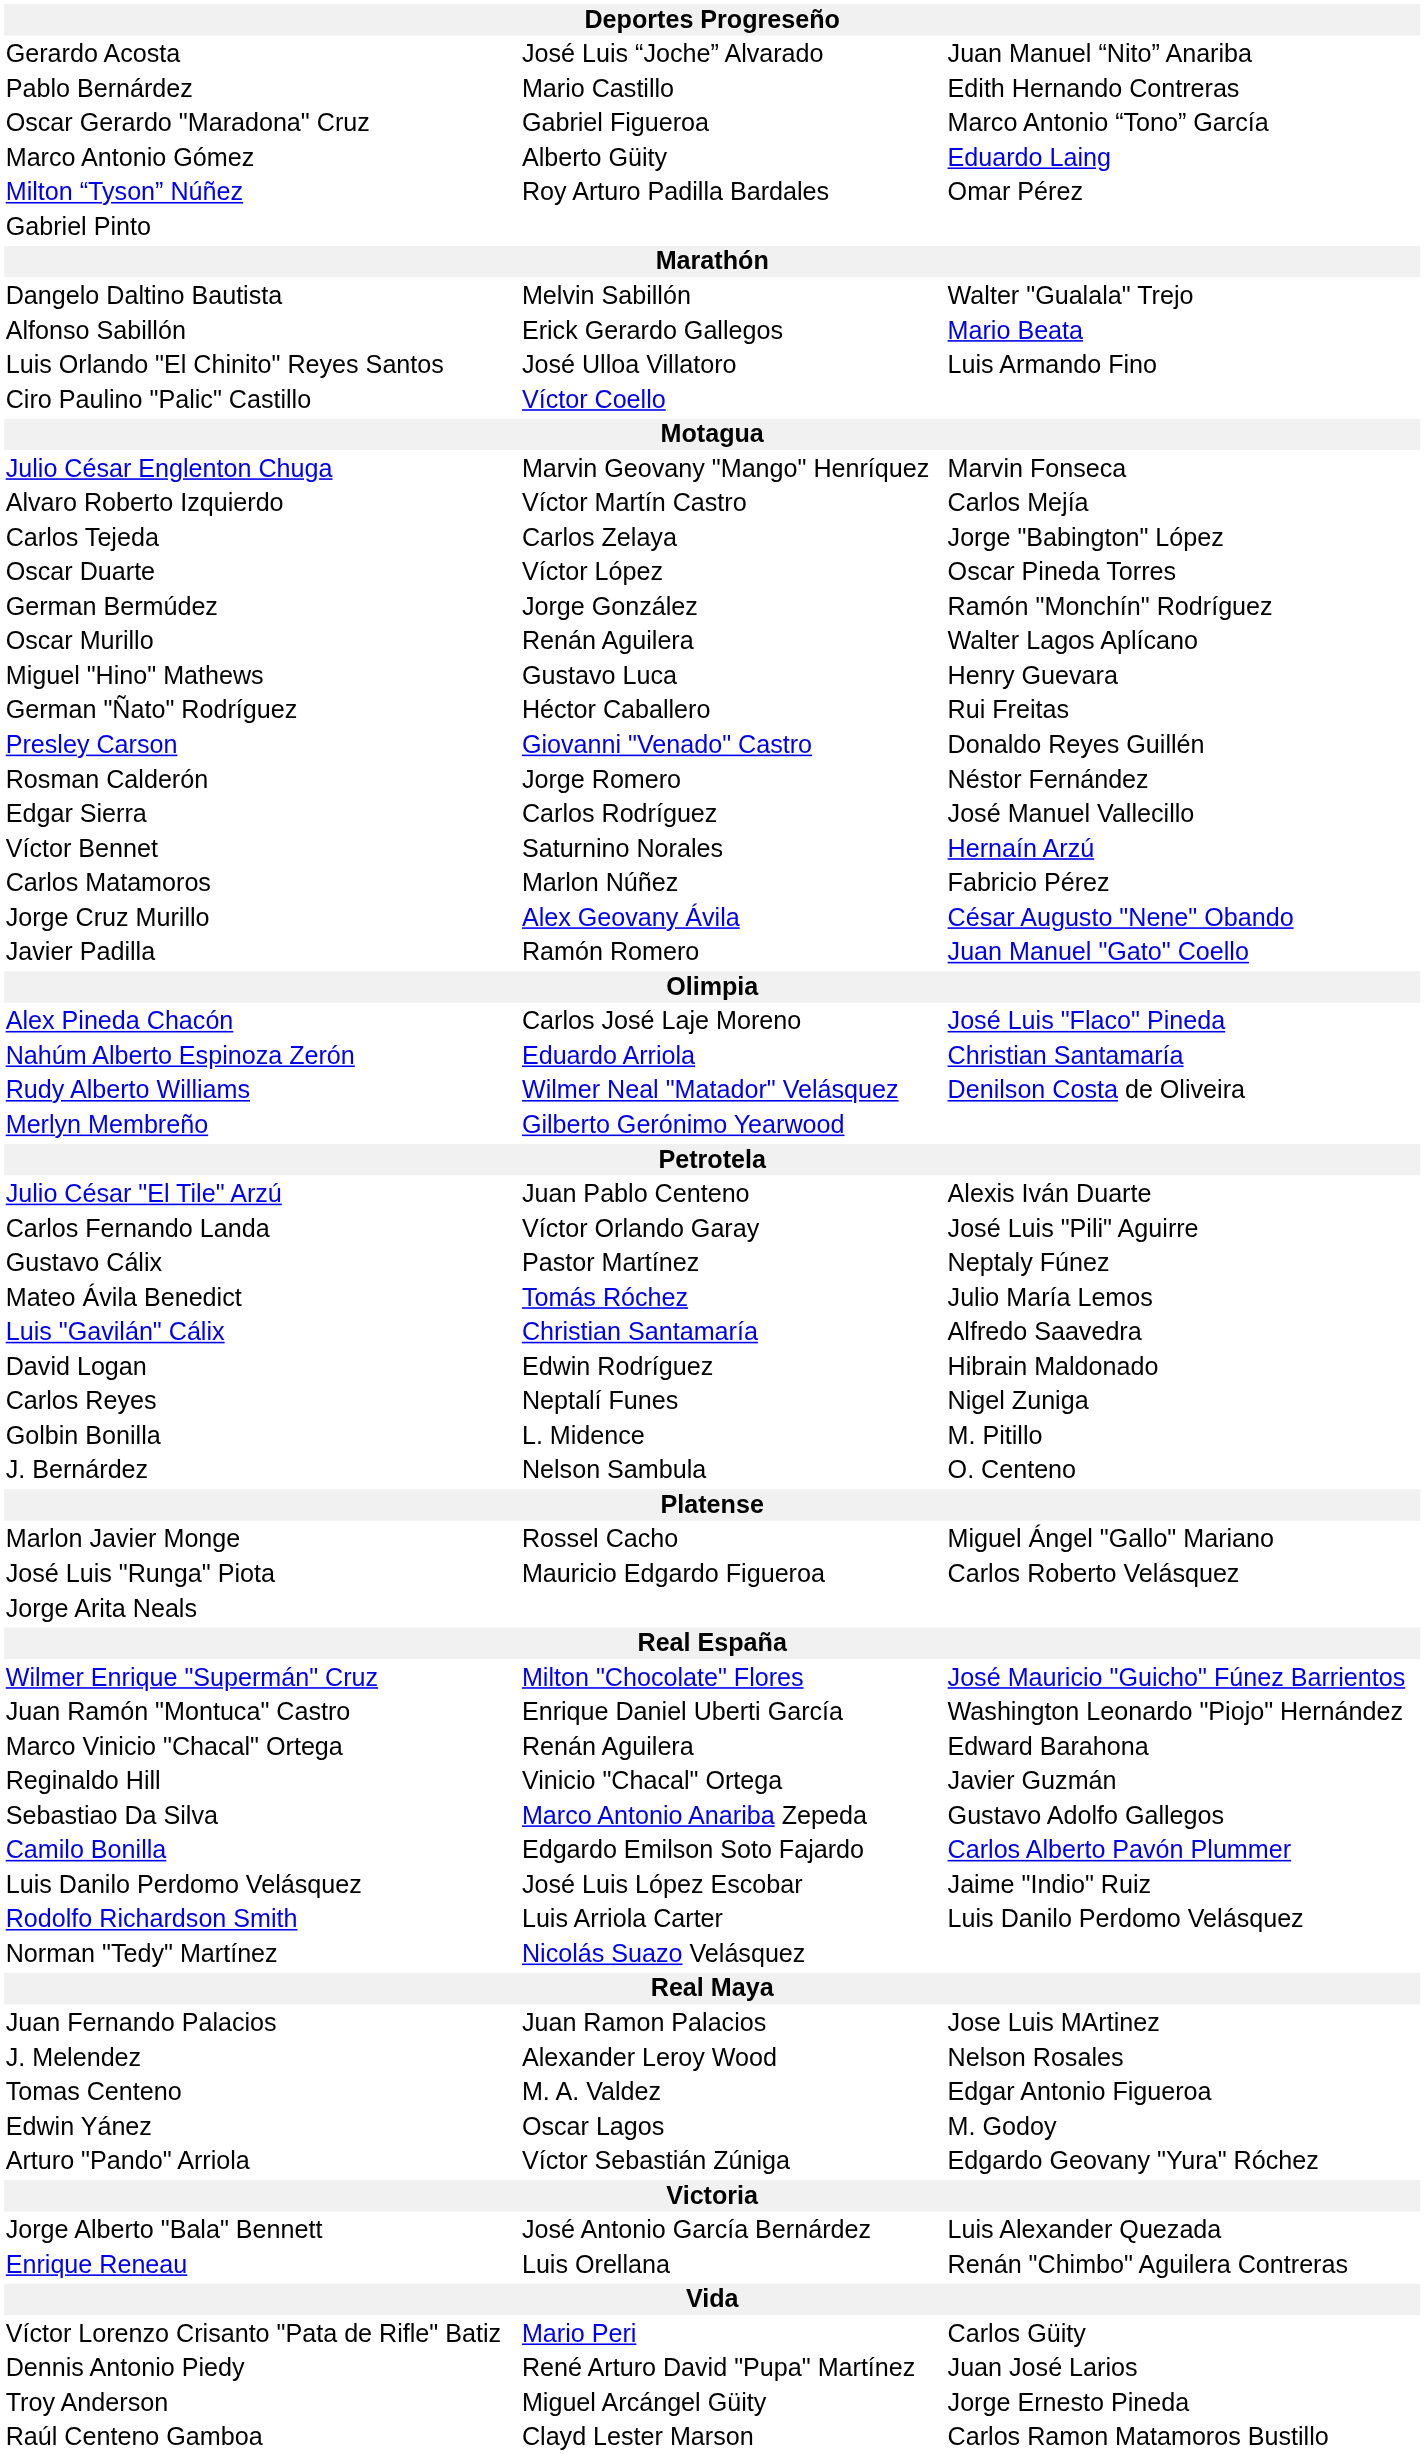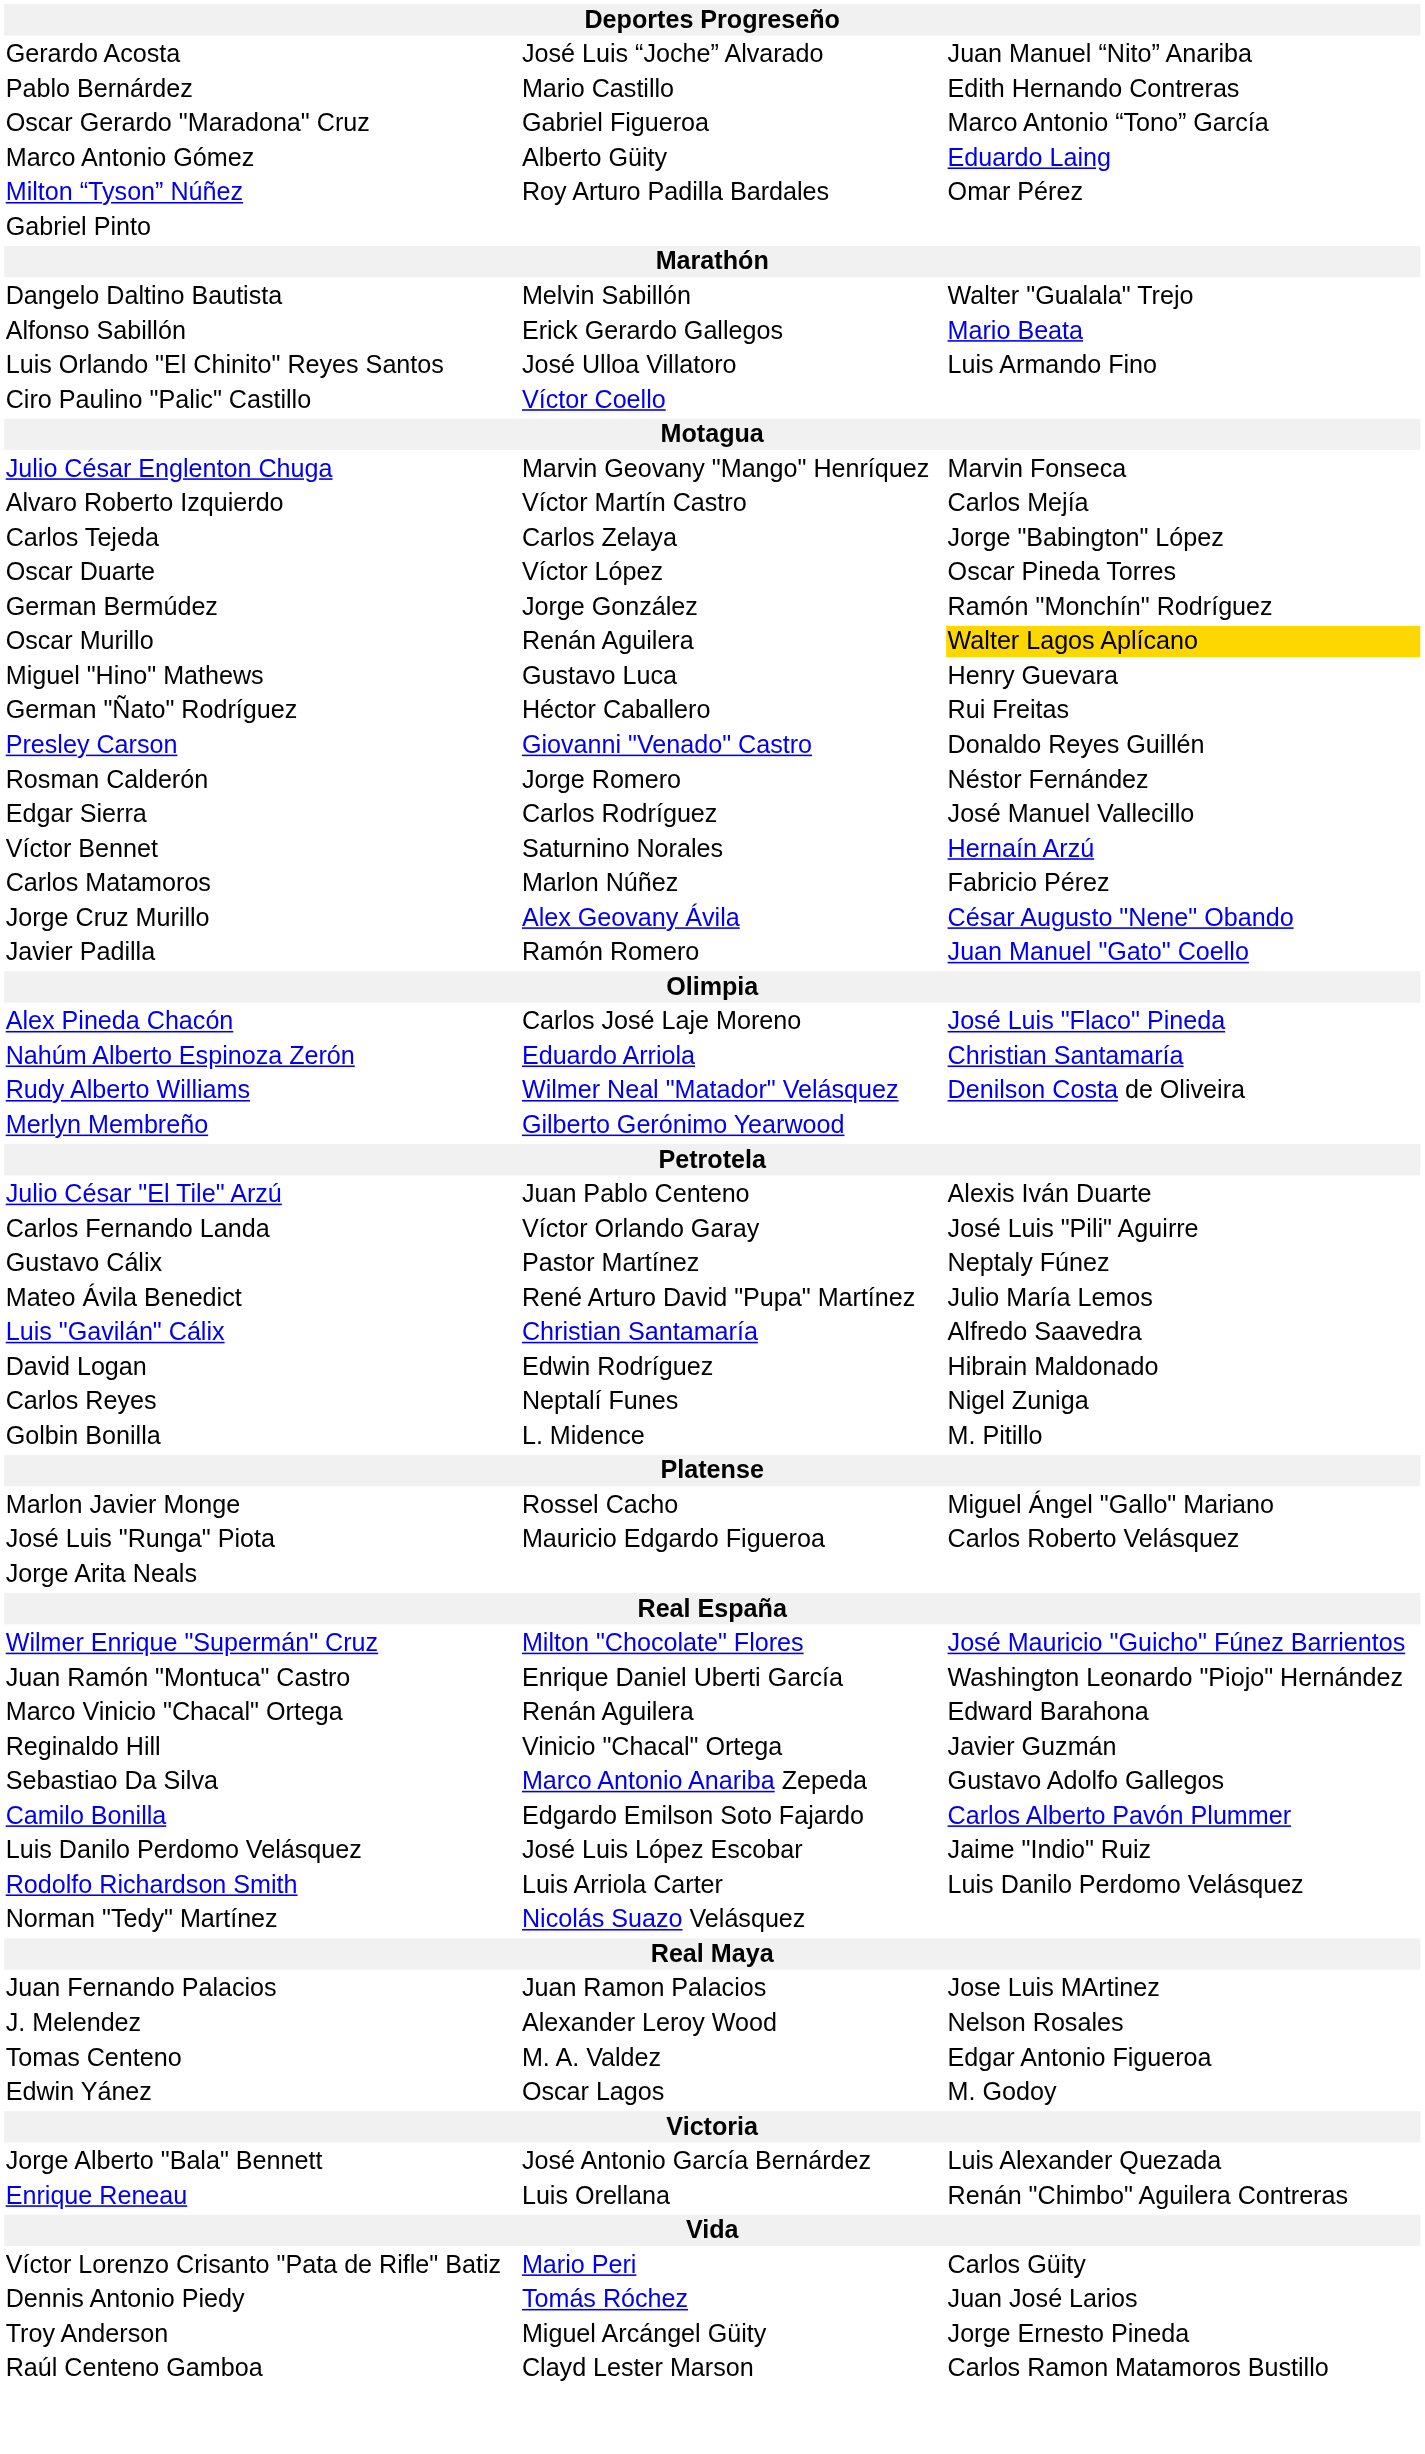 <table border="0">
 <tr bgcolor="f1f1f1">
 <th width="900" colspan="3">Deportes Progreseño</th>
 </tr>
 <tr>
 <td> Gerardo Acosta</td>
 <td> José Luis “Joche” Alvarado</td>
 <td> Juan Manuel “Nito” Anariba</td>
 </tr>
 <tr>
 <td> Pablo Bernárdez</td>
 <td> Mario Castillo</td>
 <td> Edith Hernando Contreras</td>
 </tr>
 <tr>
 <td> Oscar Gerardo "Maradona" Cruz</td>
 <td> Gabriel Figueroa</td>
 <td> Marco Antonio “Tono” García</td>
 </tr>
 <tr>
 <td> Marco Antonio Gómez</td>
 <td> Alberto Güity</td>
 <td> <a href='#'>Eduardo Laing</a></td>
 </tr>
 <tr>
 <td> <a href='#'>Milton “Tyson” Núñez</a></td>
 <td> Roy Arturo Padilla Bardales</td>
 <td> Omar Pérez</td>
 </tr>
 <tr>
 <td> Gabriel Pinto</td>
 <td></td>
 <td></td>
 </tr>
 <tr bgcolor="f1f1f1">
 <th colspan="3">Marathón</th>
 </tr>
 <tr>
 <td> Dangelo Daltino Bautista</td>
 <td> Melvin Sabillón</td>
 <td> Walter "Gualala" Trejo</td>
 </tr>
 <tr>
 <td> Alfonso Sabillón</td>
 <td> Erick Gerardo Gallegos</td>
 <td> <a href='#'>Mario Beata</a></td>
 </tr>
 <tr>
 <td> Luis Orlando "El Chinito" Reyes Santos</td>
 <td> José Ulloa Villatoro</td>
 <td> Luis Armando Fino</td>
 </tr>
 <tr>
 <td> Ciro Paulino "Palic" Castillo</td>
 <td> <a href='#'>Víctor Coello</a></td>
 <td></td>
 </tr>
 <tr bgcolor="f1f1f1">
 <th colspan="3">Motagua</th>
 </tr>
 <tr>
 <td> <a href='#'>Julio César Englenton Chuga</a></td>
 <td> Marvin Geovany "Mango" Henríquez</td>
 <td> Marvin Fonseca</td>
 </tr>
 <tr>
 <td> Alvaro Roberto Izquierdo</td>
 <td> Víctor Martín Castro</td>
 <td> Carlos Mejía</td>
 </tr>
 <tr>
 <td> Carlos Tejeda</td>
 <td> Carlos Zelaya</td>
 <td> Jorge "Babington" López</td>
 </tr>
 <tr>
 <td> Oscar Duarte</td>
 <td> Víctor López</td>
 <td> Oscar Pineda Torres</td>
 </tr>
 <tr>
 <td> German Bermúdez</td>
 <td> Jorge González</td>
 <td> Ramón "Monchín" Rodríguez</td>
 </tr>
 <tr>
 <td> Oscar Murillo</td>
 <td> Renán Aguilera</td>
-<td> Walter Lagos Aplícano</td>
+<td style="background: gold;"> Walter Lagos Aplícano</td>
 </tr>
 <tr>
 <td> Miguel "Hino" Mathews</td>
 <td> Gustavo Luca</td>
 <td> Henry Guevara</td>
 </tr>
 <tr>
 <td> German "Ñato" Rodríguez</td>
 <td> Héctor Caballero</td>
 <td> Rui Freitas</td>
 </tr>
 <tr>
 <td> <a href='#'>Presley Carson</a></td>
 <td> <a href='#'>Giovanni "Venado" Castro</a></td>
 <td> Donaldo Reyes Guillén</td>
 </tr>
 <tr>
 <td> Rosman Calderón</td>
 <td> Jorge Romero</td>
 <td> Néstor Fernández</td>
 </tr>
 <tr>
 <td> Edgar Sierra</td>
 <td> Carlos Rodríguez</td>
 <td> José Manuel Vallecillo</td>
 </tr>
 <tr>
 <td> Víctor Bennet</td>
 <td> Saturnino Norales</td>
 <td> <a href='#'>Hernaín Arzú</a></td>
 </tr>
 <tr>
 <td> Carlos Matamoros</td>
 <td> Marlon Núñez</td>
 <td> Fabricio Pérez</td>
 </tr>
 <tr>
 <td> Jorge Cruz Murillo</td>
 <td> <a href='#'>Alex Geovany Ávila</a></td>
 <td> <a href='#'>César Augusto "Nene" Obando</a></td>
 </tr>
 <tr>
 <td> Javier Padilla</td>
 <td> Ramón Romero</td>
 <td> <a href='#'>Juan Manuel "Gato" Coello</a></td>
 </tr>
 <tr bgcolor="f1f1f1">
 <th colspan="3">Olimpia</th>
 </tr>
 <tr>
 <td> <a href='#'>Alex Pineda Chacón</a></td>
 <td> Carlos José Laje Moreno</td>
 <td> <a href='#'>José Luis "Flaco" Pineda</a></td>
 </tr>
 <tr>
 <td> <a href='#'>Nahúm Alberto Espinoza Zerón</a></td>
 <td> <a href='#'>Eduardo Arriola</a></td>
 <td> <a href='#'>Christian Santamaría</a></td>
 </tr>
 <tr>
 <td> <a href='#'>Rudy Alberto Williams</a></td>
 <td> <a href='#'>Wilmer Neal "Matador" Velásquez</a></td>
 <td> <a href='#'>Denilson Costa</a> de Oliveira</td>
 </tr>
 <tr>
 <td> <a href='#'>Merlyn Membreño</a></td>
 <td> <a href='#'>Gilberto Gerónimo Yearwood</a></td>
 <td></td>
 </tr>
 <tr bgcolor="f1f1f1">
 <th colspan="3">Petrotela</th>
 </tr>
 <tr>
 <td> <a href='#'>Julio César "El Tile" Arzú</a></td>
 <td> Juan Pablo Centeno</td>
 <td> Alexis Iván Duarte</td>
 </tr>
 <tr>
 <td> Carlos Fernando Landa</td>
 <td> Víctor Orlando Garay</td>
 <td> José Luis "Pili" Aguirre</td>
 </tr>
 <tr>
 <td> Gustavo Cálix</td>
 <td> Pastor Martínez</td>
 <td> Neptaly Fúnez</td>
 </tr>
 <tr>
 <td> Mateo Ávila Benedict</td>
-<td> <a href='#'>Tomás Róchez</a></td>
+<td> René Arturo David "Pupa" Martínez</td>
 <td> Julio María Lemos</td>
 </tr>
 <tr>
 <td> <a href='#'>Luis "Gavilán" Cálix</a></td>
 <td> <a href='#'>Christian Santamaría</a></td>
 <td> Alfredo Saavedra</td>
 </tr>
 <tr>
 <td> David Logan</td>
 <td> Edwin Rodríguez</td>
 <td> Hibrain Maldonado</td>
 </tr>
 <tr>
 <td> Carlos Reyes</td>
 <td> Neptalí Funes</td>
 <td> Nigel Zuniga</td>
 </tr>
 <tr>
 <td> Golbin Bonilla</td>
 <td> L. Midence</td>
 <td> M. Pitillo</td>
-</tr>
-<tr>
-<td> J. Bernárdez</td>
-<td> Nelson Sambula</td>
-<td> O. Centeno</td>
-<td></td>
 </tr>
 <tr bgcolor="f1f1f1">
 <th colspan="3">Platense</th>
 </tr>
 <tr>
 <td> Marlon Javier Monge</td>
 <td> Rossel Cacho</td>
 <td> Miguel Ángel "Gallo" Mariano</td>
 </tr>
 <tr>
 <td> José Luis "Runga" Piota</td>
 <td> Mauricio Edgardo Figueroa</td>
 <td> Carlos Roberto Velásquez</td>
 </tr>
 <tr>
 <td> Jorge Arita Neals</td>
 <td></td>
 <td></td>
 </tr>
 <tr bgcolor="f1f1f1">
 <th colspan="3">Real España</th>
 </tr>
 <tr>
 <td> <a href='#'>Wilmer Enrique "Supermán" Cruz</a></td>
 <td> <a href='#'>Milton "Chocolate" Flores</a></td>
 <td> <a href='#'>José Mauricio "Guicho" Fúnez Barrientos</a></td>
 </tr>
 <tr>
 <td> Juan Ramón "Montuca" Castro</td>
 <td> Enrique Daniel Uberti García</td>
 <td> Washington Leonardo "Piojo" Hernández</td>
 </tr>
 <tr>
 <td> Marco Vinicio "Chacal" Ortega</td>
 <td> Renán Aguilera</td>
 <td> Edward Barahona</td>
 </tr>
 <tr>
 <td> Reginaldo Hill</td>
 <td> Vinicio "Chacal" Ortega</td>
 <td> Javier Guzmán</td>
 </tr>
 <tr>
 <td> Sebastiao Da Silva</td>
 <td> <a href='#'>Marco Antonio Anariba</a> Zepeda</td>
 <td> Gustavo Adolfo Gallegos</td>
 </tr>
 <tr>
 <td> <a href='#'>Camilo Bonilla</a></td>
 <td> Edgardo Emilson Soto Fajardo</td>
 <td> <a href='#'>Carlos Alberto Pavón Plummer</a></td>
 </tr>
 <tr>
 <td> Luis Danilo Perdomo Velásquez</td>
 <td> José Luis López Escobar</td>
 <td> Jaime "Indio" Ruiz</td>
 </tr>
 <tr>
 <td> <a href='#'>Rodolfo Richardson Smith</a></td>
 <td> Luis Arriola Carter</td>
 <td> Luis Danilo Perdomo Velásquez</td>
 </tr>
 <tr>
 <td> Norman "Tedy" Martínez</td>
 <td> <a href='#'>Nicolás Suazo</a> Velásquez</td>
 <td></td>
 </tr>
 <tr bgcolor="f1f1f1">
 <th colspan="3">Real Maya</th>
 </tr>
 <tr>
 <td> Juan Fernando Palacios</td>
 <td> Juan Ramon Palacios</td>
 <td> Jose Luis MArtinez</td>
 </tr>
 <tr>
 <td> J. Melendez</td>
 <td> Alexander Leroy Wood</td>
 <td> Nelson Rosales</td>
 </tr>
 <tr>
 <td> Tomas Centeno</td>
 <td> M. A. Valdez</td>
 <td> Edgar Antonio Figueroa</td>
 </tr>
 <tr>
 <td> Edwin Yánez</td>
 <td> Oscar Lagos</td>
 <td> M. Godoy</td>
 </tr>
-<tr>
-<td> Arturo "Pando" Arriola</td>
-<td> Víctor Sebastián Zúniga</td>
-<td> Edgardo Geovany "Yura" Róchez</td>
-<td></td>
-</tr>
 <tr bgcolor="f1f1f1">
 <th colspan="3">Victoria</th>
 </tr>
 <tr>
 <td> Jorge Alberto "Bala" Bennett</td>
 <td> José Antonio García Bernárdez</td>
 <td> Luis Alexander Quezada</td>
 </tr>
 <tr>
 <td> <a href='#'>Enrique Reneau</a></td>
 <td> Luis Orellana</td>
 <td> Renán "Chimbo" Aguilera Contreras</td>
 </tr>
 <tr bgcolor="f1f1f1">
 <th colspan="3">Vida</th>
 </tr>
 <tr>
 <td> Víctor Lorenzo Crisanto "Pata de Rifle" Batiz</td>
 <td> <a href='#'>Mario Peri</a></td>
 <td> Carlos Güity</td>
 </tr>
 <tr>
 <td> Dennis Antonio Piedy</td>
-<td> René Arturo David "Pupa" Martínez</td>
+<td> <a href='#'>Tomás Róchez</a></td>
 <td> Juan José Larios</td>
 </tr>
 <tr>
 <td> Troy Anderson</td>
 <td> Miguel Arcángel Güity</td>
 <td> Jorge Ernesto Pineda</td>
 </tr>
 <tr>
 <td> Raúl Centeno Gamboa</td>
 <td> Clayd Lester Marson</td>
 <td> Carlos Ramon Matamoros Bustillo</td>
 </tr>
 </table>
